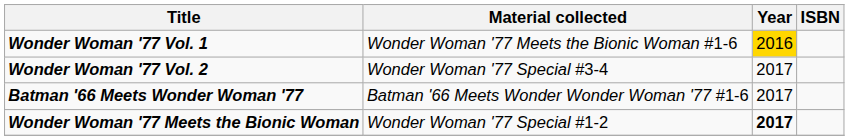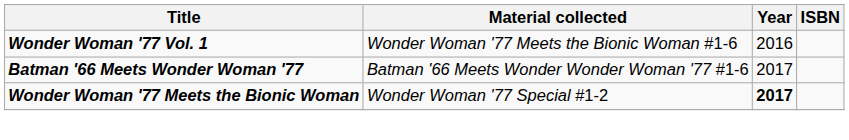 <table class="wikitable sortable">
 <tr>
 <th>Title</th>
 <th>Material collected</th>
 <th>Year</th>
 <th>ISBN</th>
 </tr>
 <tr>
 <td><strong><em>Wonder Woman '77 Vol. 1</em></strong></td>
 <td><em>Wonder Woman '77 Meets the Bionic Woman</em> #1-6</td>
-<td style="background: gold;">2016</td>
-<td></td>
-</tr>
-<tr>
-<td><strong><em>Wonder Woman '77 Vol. 2</em></strong></td>
-<td><em>Wonder Woman '77 Special</em> #3-4</td>
-<td>2017</td>
+<td>2016</td>
 <td></td>
 </tr>
 <tr>
 <td><strong><em>Batman '66 Meets Wonder Woman '77</em></strong></td>
 <td><em>Batman '66 Meets Wonder Wonder Woman '77</em> #1-6</td>
 <td>2017</td>
 <td></td>
 </tr>
 <tr>
 <td><strong><em>Wonder Woman '77 Meets the Bionic Woman</em></strong></td>
 <td><em>Wonder Woman '77 Special</em> #1-2</td>
 <td><strong>2017</strong></td>
 <td></td>
 </tr>
 <tr>
 </tr>
 </table>
